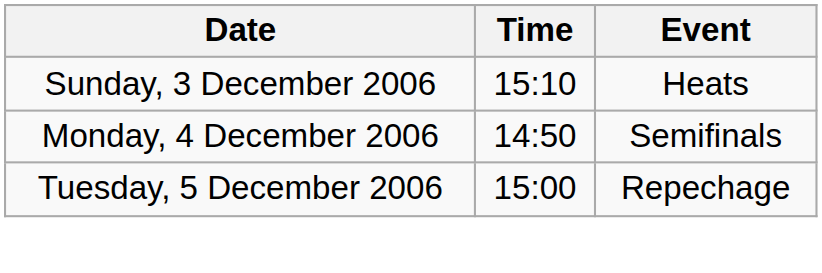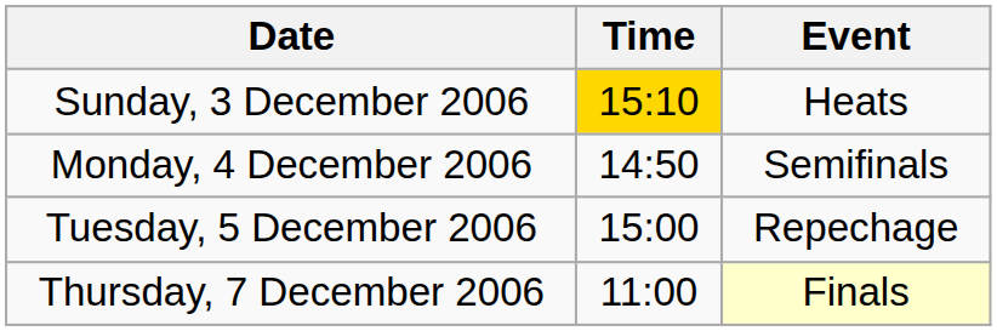 <table class = "wikitable" style="text-align:center;">
 <tr>
 <th width=220>Date</th>
 <th width=50>Time</th>
 <th width=100>Event</th>
 </tr>
 <tr>
 <td>Sunday, 3 December 2006</td>
-<td>15:10</td>
+<td style="background: gold;">15:10</td>
 <td>Heats</td>
 </tr>
 <tr>
 <td>Monday, 4 December 2006</td>
 <td>14:50</td>
 <td>Semifinals</td>
 </tr>
 <tr>
 <td>Tuesday, 5 December 2006</td>
 <td>15:00</td>
 <td>Repechage</td>
 </tr>
+<tr>
+<td>Thursday, 7 December 2006</td>
+<td>11:00</td>
+<td bgcolor=ffffcc>Finals</td>
+</tr>
 </table>
